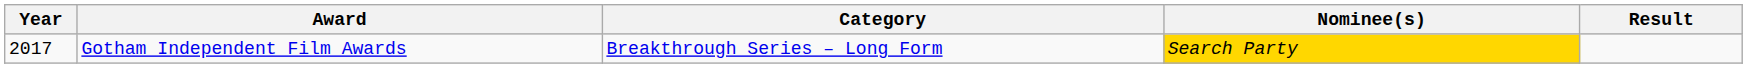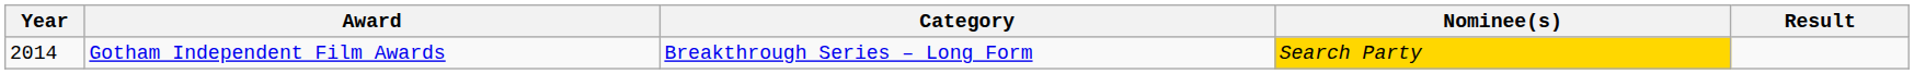 <table class="wikitable sortable plainrowheaders" style="width:99%;">
 <tr>
 <th style="width:4%;">Year</th>
 <th style="width:29%;">Award</th>
 <th style="width:31%;">Category</th>
 <th style="width:23%;">Nominee(s)</th>
 <th style="width:9%;">Result</th>
 </tr>
 <tr>
-<td>2017</td>
+<td>2014</td>
 <td><a href='#'>Gotham Independent Film Awards</a></td>
 <td><a href='#'>Breakthrough Series – Long Form</a></td>
 <td style="background: gold;"><em>Search Party</em></td>
 <td></td>
 </tr>
 </table>
